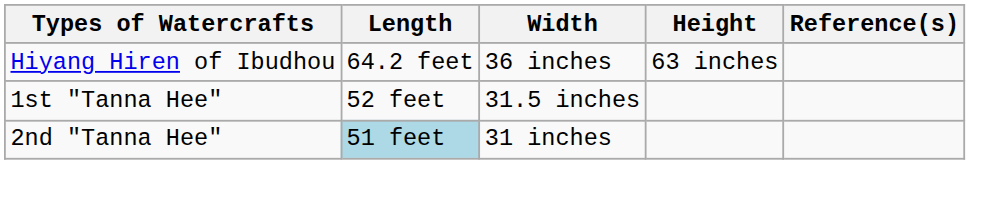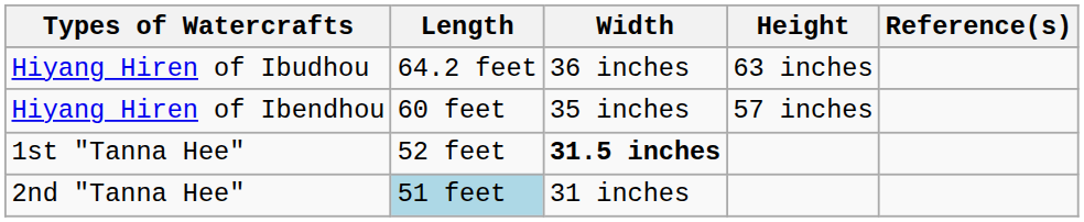 <table class="wikitable">
 <tr>
 <th>Types of Watercrafts</th>
 <th>Length</th>
 <th>Width</th>
 <th>Height</th>
 <th>Reference(s)</th>
 </tr>
 <tr>
 <td><a href='#'>Hiyang Hiren</a> of Ibudhou</td>
 <td>64.2 feet</td>
 <td>36 inches</td>
 <td>63 inches</td>
 <td></td>
 </tr>
 <tr>
+<td><a href='#'>Hiyang Hiren</a> of Ibendhou</td>
+<td>60 feet</td>
+<td>35 inches</td>
+<td>57 inches</td>
+<td></td>
+</tr>
+<tr>
 <td>1st "Tanna Hee"</td>
 <td>52 feet</td>
-<td>31.5 inches</td>
+<td><strong>31.5 inches</strong></td>
 <td></td>
 <td></td>
 </tr>
 <tr>
 <td>2nd "Tanna Hee"</td>
 <td style="background: lightblue;">51 feet</td>
 <td>31 inches</td>
 <td></td>
 <td></td>
 </tr>
 </table>
